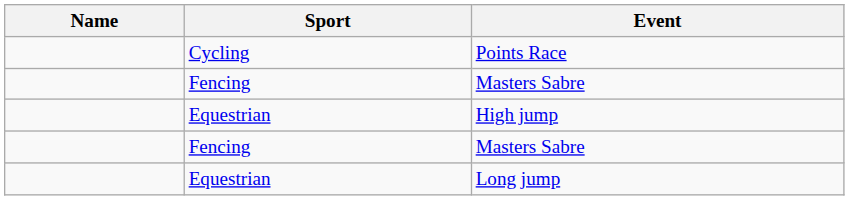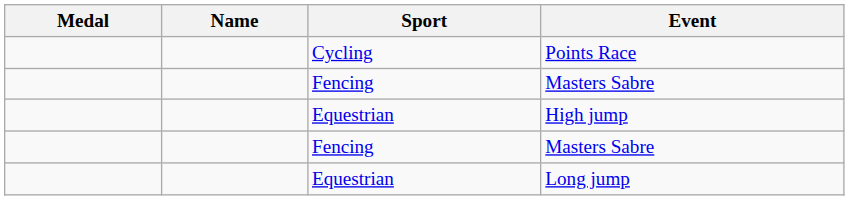 <table class="wikitable sortable" width=50% style="font-size:90%; text-align:left;">
 <tr>
+<th>Medal</th>
 <th>Name</th>
 <th>Sport</th>
 <th>Event</th>
 </tr>
 <tr>
 <td></td>
+<td></td>
 <td><a href='#'>Cycling</a></td>
 <td><a href='#'>Points Race</a></td>
 </tr>
 <tr>
+<td></td>
 <td></td>
 <td><a href='#'>Fencing</a></td>
 <td><a href='#'>Masters Sabre</a></td>
 </tr>
 <tr>
 <td></td>
+<td></td>
 <td><a href='#'>Equestrian</a></td>
 <td><a href='#'>High jump</a></td>
 </tr>
 <tr>
+<td></td>
 <td></td>
 <td><a href='#'>Fencing</a></td>
 <td><a href='#'>Masters Sabre</a></td>
 </tr>
 <tr>
 <td></td>
+<td></td>
 <td><a href='#'>Equestrian</a></td>
 <td><a href='#'>Long jump</a></td>
 </tr>
 </table>
